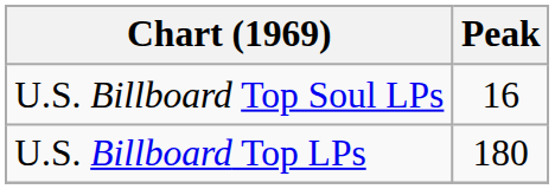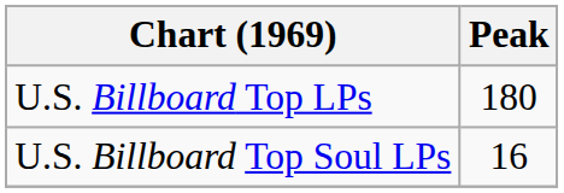 <table class="wikitable">
 <tr>
 <th>Chart (1969)</th>
 <th>Peak<br></th>
 </tr>
 <tr>
+<td>U.S. <a href='#'><em>Billboard</em> Top LPs</a></td>
+<td align="center">180</td>
+</tr>
+<tr>
 <td>U.S. <em>Billboard</em> <a href='#'>Top Soul LPs</a></td>
 <td align="center">16</td>
 </tr>
 <tr>
-<td>U.S. <a href='#'><em>Billboard</em> Top LPs</a></td>
-<td align="center">180</td>
-</tr>
-<tr>
 </tr>
 </table>
